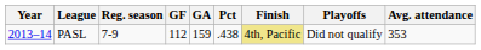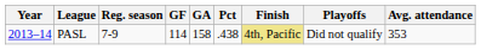 <table class="wikitable">
 <tr>
 <th>Year</th>
 <th>League</th>
 <th>Reg. season</th>
 <th>GF</th>
 <th>GA</th>
 <th>Pct</th>
 <th>Finish</th>
 <th>Playoffs</th>
 <th>Avg. attendance</th>
 </tr>
 <tr>
 <td><a href='#'>2013–14</a></td>
 <td>PASL</td>
 <td>7-9</td>
-<td>112</td>
-<td>159</td>
+<td>114</td>
+<td>158</td>
 <td>.438</td>
 <td style="background: khaki;">4th, Pacific</td>
 <td>Did not qualify</td>
 <td>353</td>
 </tr>
 </table>
